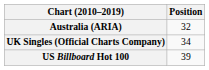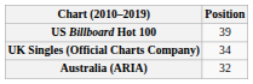 <table class="wikitable sortable plainrowheaders" style="text-align:center">
 <tr>
 <th scope="col">Chart (2010–2019)</th>
 <th scope="col">Position</th>
 </tr>
 <tr>
-<th scope="row">Australia (ARIA)</th>
-<td>32</td>
+<th scope="row">US <em>Billboard</em> Hot 100</th>
+<td>39</td>
 </tr>
 <tr>
 <th scope="row">UK Singles (Official Charts Company)</th>
 <td>34</td>
 </tr>
 <tr>
-<th scope="row">US <em>Billboard</em> Hot 100</th>
-<td>39</td>
+<th scope="row">Australia (ARIA)</th>
+<td>32</td>
 </tr>
 </table>
